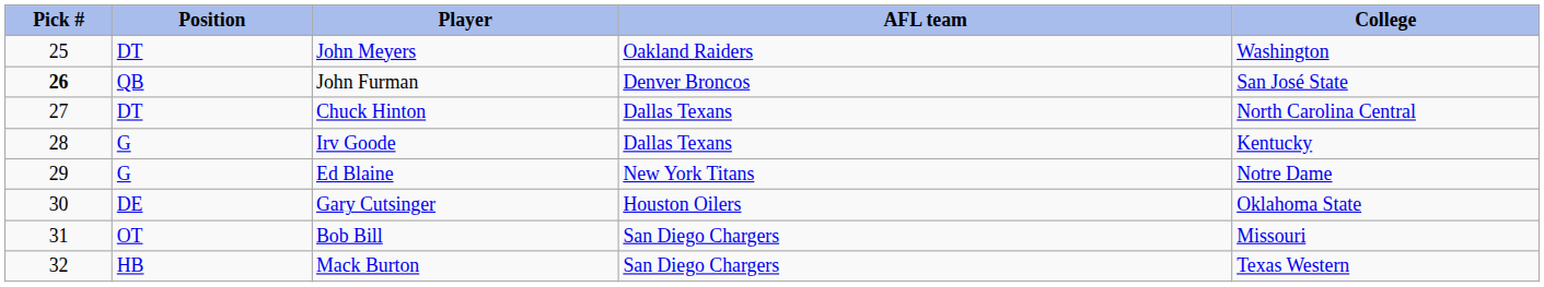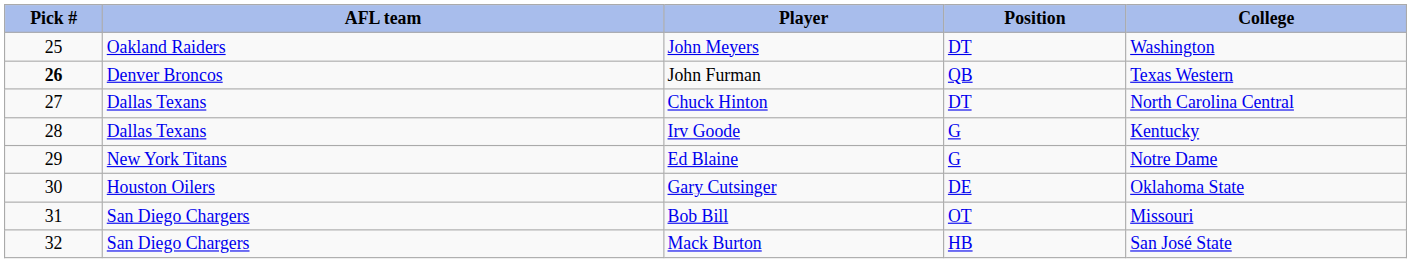 <table class="wikitable sortable sortable" style="width: 100%">
 <tr>
 <th style="background:#A8BDEC;" width=7%>Pick #</th>
+<th width=40% style="background:#A8BDEC;">AFL team</th>
+<th width=20% style="background:#A8BDEC;">Player</th>
 <th width=13% style="background:#A8BDEC;">Position</th>
-<th width=20% style="background:#A8BDEC;">Player</th>
-<th width=40% style="background:#A8BDEC;">AFL team</th>
 <th style="background:#A8BDEC;">College</th>
 </tr>
 <tr>
 <td align="center">25</td>
+<td><a href='#'>Oakland Raiders</a></td>
+<td><a href='#'>John Meyers</a></td>
 <td><a href='#'>DT</a></td>
-<td><a href='#'>John Meyers</a></td>
-<td><a href='#'>Oakland Raiders</a></td>
 <td><a href='#'>Washington</a></td>
 </tr>
 <tr>
 <td align="center"><strong>26</strong></td>
+<td><a href='#'>Denver Broncos</a></td>
+<td>John Furman</td>
 <td><a href='#'>QB</a></td>
-<td>John Furman</td>
-<td><a href='#'>Denver Broncos</a></td>
-<td><a href='#'>San José State</a></td>
+<td><a href='#'>Texas Western</a></td>
 </tr>
 <tr>
 <td align="center">27</td>
+<td><a href='#'>Dallas Texans</a></td>
+<td><a href='#'>Chuck Hinton</a></td>
 <td><a href='#'>DT</a></td>
-<td><a href='#'>Chuck Hinton</a></td>
-<td><a href='#'>Dallas Texans</a></td>
 <td><a href='#'>North Carolina Central</a></td>
 </tr>
 <tr>
 <td align="center">28</td>
+<td><a href='#'>Dallas Texans</a></td>
+<td><a href='#'>Irv Goode</a></td>
 <td><a href='#'>G</a></td>
-<td><a href='#'>Irv Goode</a></td>
-<td><a href='#'>Dallas Texans</a></td>
 <td><a href='#'>Kentucky</a></td>
 </tr>
 <tr>
 <td align="center">29</td>
+<td><a href='#'>New York Titans</a></td>
+<td><a href='#'>Ed Blaine</a></td>
 <td><a href='#'>G</a></td>
-<td><a href='#'>Ed Blaine</a></td>
-<td><a href='#'>New York Titans</a></td>
 <td><a href='#'>Notre Dame</a></td>
 </tr>
 <tr>
 <td align="center">30</td>
+<td><a href='#'>Houston Oilers</a></td>
+<td><a href='#'>Gary Cutsinger</a></td>
 <td><a href='#'>DE</a></td>
-<td><a href='#'>Gary Cutsinger</a></td>
-<td><a href='#'>Houston Oilers</a></td>
 <td><a href='#'>Oklahoma State</a></td>
 </tr>
 <tr>
 <td align="center">31</td>
+<td><a href='#'>San Diego Chargers</a></td>
+<td><a href='#'>Bob Bill</a></td>
 <td><a href='#'>OT</a></td>
-<td><a href='#'>Bob Bill</a></td>
-<td><a href='#'>San Diego Chargers</a></td>
 <td><a href='#'>Missouri</a></td>
 </tr>
 <tr>
 <td align="center">32</td>
+<td><a href='#'>San Diego Chargers</a></td>
+<td><a href='#'>Mack Burton</a></td>
 <td><a href='#'>HB</a></td>
-<td><a href='#'>Mack Burton</a></td>
-<td><a href='#'>San Diego Chargers</a></td>
-<td><a href='#'>Texas Western</a></td>
+<td><a href='#'>San José State</a></td>
 </tr>
 </table>
